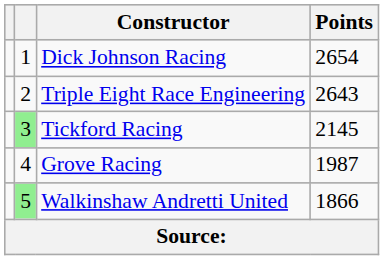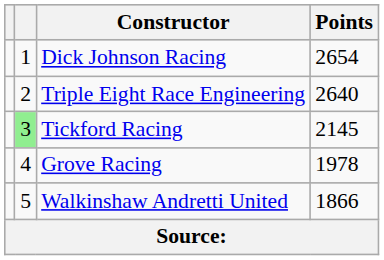 <table class="wikitable" style="font-size: 85%;">
 <tr>
 <th scope="col"></th>
 <th scope="col"></th>
 <th scope="col">Constructor</th>
 <th scope="col">Points</th>
 </tr>
 <tr>
 <td align="left"></td>
 <td align="center">1</td>
 <td> <a href='#'>Dick Johnson Racing</a></td>
 <td align="left">2654</td>
 </tr>
 <tr>
 <td align="left"></td>
 <td align="center">2</td>
 <td> <a href='#'>Triple Eight Race Engineering</a></td>
-<td align="left">2643</td>
+<td align="left">2640</td>
 </tr>
 <tr>
 <td align="left"></td>
 <td align="center" style="background: lightgreen;">3</td>
 <td> <a href='#'>Tickford Racing</a></td>
 <td align="left">2145</td>
 </tr>
 <tr>
 <td align="left"></td>
 <td align="center">4</td>
 <td> <a href='#'>Grove Racing</a></td>
-<td align="left">1987</td>
+<td align="left">1978</td>
 </tr>
 <tr>
 <td align="left"></td>
-<td align="center" style="background: lightgreen;">5</td>
+<td align="center">5</td>
 <td> <a href='#'>Walkinshaw Andretti United</a></td>
 <td align="left">1866</td>
 </tr>
 <tr>
 <th colspan=4>Source:</th>
 </tr>
 </table>
